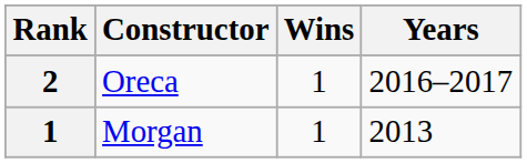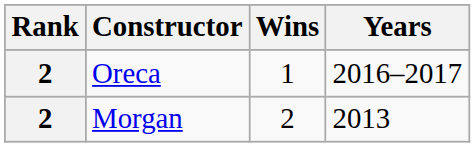 <table class="wikitable">
 <tr>
 <th>Rank</th>
 <th>Constructor</th>
 <th>Wins</th>
 <th>Years</th>
 </tr>
 <tr>
 <th>2</th>
 <td> <a href='#'>Oreca</a></td>
 <td align="center">1</td>
 <td>2016–2017</td>
 </tr>
 <tr>
-<th>1</th>
+<th>2</th>
 <td> <a href='#'>Morgan</a></td>
-<td align="center">1</td>
+<td align="center">2</td>
 <td>2013</td>
 </tr>
 </table>
